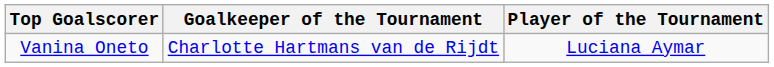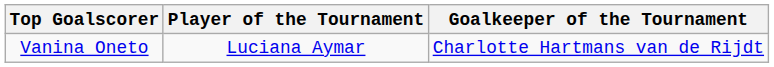 <table class=wikitable style="margin:auto; text-align:center">
 <tr>
 <th>Top Goalscorer</th>
+<th>Player of the Tournament</th>
 <th>Goalkeeper of the Tournament</th>
-<th>Player of the Tournament</th>
 </tr>
 <tr>
 <td> <a href='#'>Vanina Oneto</a></td>
+<td> <a href='#'>Luciana Aymar</a></td>
 <td> <a href='#'>Charlotte Hartmans van de Rijdt</a></td>
-<td> <a href='#'>Luciana Aymar</a></td>
 </tr>
 </table>
